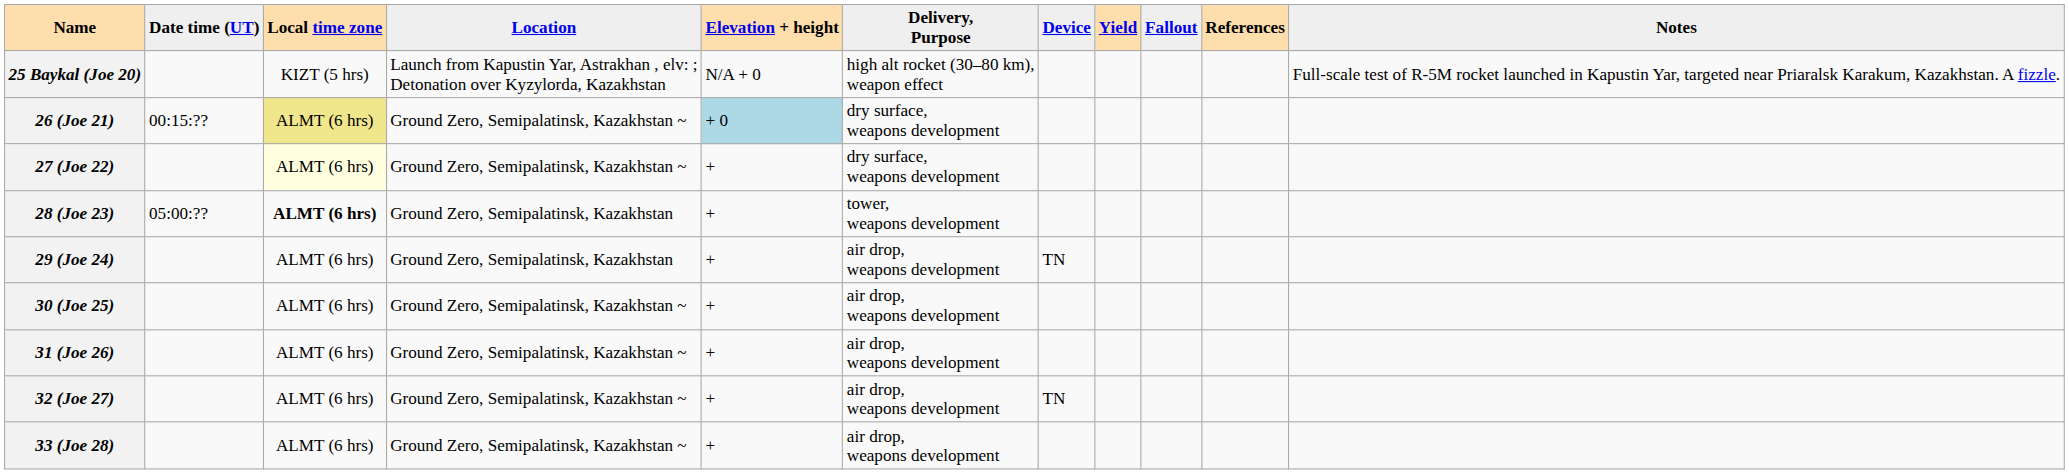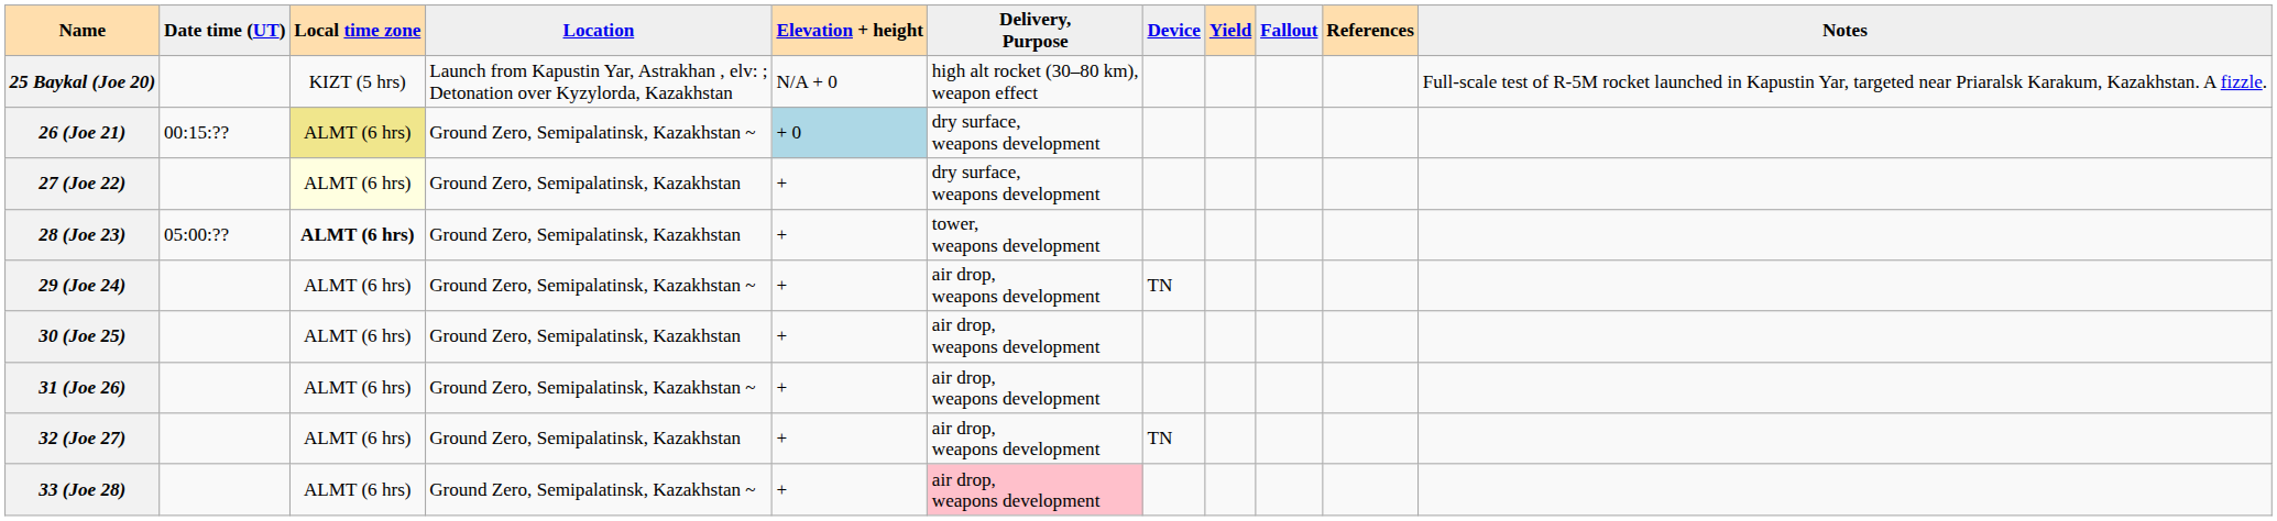 <table class="wikitable sortable">
 <tr>
 <th style="background:#ffdead;">Name </th>
 <th style="background:#efefef;">Date time (<a href='#'>UT</a>)</th>
 <th style="background:#ffdead;">Local <a href='#'>time zone</a></th>
 <th style="background:#efefef;"><a href='#'>Location</a></th>
 <th style="background:#ffdead;"><a href='#'>Elevation</a> + height </th>
 <th style="background:#efefef;">Delivery, <br>Purpose </th>
 <th style="background:#efefef;"><a href='#'>Device</a></th>
 <th style="background:#ffdead;"><a href='#'>Yield</a></th>
 <th style="background:#efefef;" class="unsortable"><a href='#'>Fallout</a></th>
 <th style="background:#ffdead;" class="unsortable">References</th>
 <th style="background:#efefef;" class="unsortable">Notes</th>
 </tr>
 <tr>
 <th><em>25 Baykal (Joe 20)</em></th>
 <td></td>
 <td style="text-align:center;">KIZT (5 hrs)<br></td>
 <td>Launch from Kapustin Yar, Astrakhan , elv: ;<br>Detonation over Kyzylorda, Kazakhstan </td>
 <td>N/A + 0</td>
 <td>high alt rocket (30–80 km),<br>weapon effect</td>
 <td></td>
 <td style="text-align:center;"></td>
 <td></td>
 <td></td>
 <td>Full-scale test of R-5M rocket launched in Kapustin Yar, targeted near Priaralsk Karakum, Kazakhstan. A <a href='#'>fizzle</a>.</td>
 </tr>
 <tr>
 <th><em>26 (Joe 21)</em></th>
 <td> 00:15:??</td>
 <td style="background: khaki; text-align:center;">ALMT (6 hrs)<br></td>
 <td>Ground Zero, Semipalatinsk, Kazakhstan ~ </td>
 <td style="background: lightblue;"> + 0</td>
 <td>dry surface,<br>weapons development</td>
 <td></td>
 <td style="text-align:center;"></td>
 <td></td>
 <td></td>
 <td></td>
 </tr>
 <tr>
 <th><em>27 (Joe 22)</em></th>
 <td></td>
 <td style="background: lightyellow; text-align:center;">ALMT (6 hrs)<br></td>
-<td>Ground Zero, Semipalatinsk, Kazakhstan ~ </td>
+<td>Ground Zero, Semipalatinsk, Kazakhstan </td>
 <td> + </td>
 <td>dry surface,<br>weapons development</td>
 <td></td>
 <td style="text-align:center;"></td>
 <td></td>
 <td></td>
 <td></td>
 </tr>
 <tr>
 <th><em>28 (Joe 23)</em></th>
 <td> 05:00:??</td>
 <td style="text-align:center;"><strong>ALMT (6 hrs)<br></strong></td>
 <td>Ground Zero, Semipalatinsk, Kazakhstan </td>
 <td> + </td>
 <td>tower,<br>weapons development</td>
 <td></td>
 <td style="text-align:center;"></td>
 <td></td>
 <td></td>
 <td></td>
 </tr>
 <tr>
 <th><em>29 (Joe 24)</em></th>
 <td></td>
 <td style="text-align:center;">ALMT (6 hrs)<br></td>
-<td>Ground Zero, Semipalatinsk, Kazakhstan </td>
+<td>Ground Zero, Semipalatinsk, Kazakhstan ~ </td>
 <td> + </td>
 <td>air drop,<br>weapons development</td>
 <td>TN</td>
 <td style="text-align:center;"></td>
 <td></td>
 <td></td>
 <td></td>
 </tr>
 <tr>
 <th><em>30 (Joe 25)</em></th>
 <td></td>
 <td style="text-align:center;">ALMT (6 hrs)<br></td>
-<td>Ground Zero, Semipalatinsk, Kazakhstan ~ </td>
+<td>Ground Zero, Semipalatinsk, Kazakhstan </td>
 <td> + </td>
 <td>air drop,<br>weapons development</td>
 <td></td>
 <td style="text-align:center;"></td>
 <td></td>
 <td></td>
 <td></td>
 </tr>
 <tr>
 <th><em>31 (Joe 26)</em></th>
 <td></td>
 <td style="text-align:center;">ALMT (6 hrs)<br></td>
 <td>Ground Zero, Semipalatinsk, Kazakhstan ~ </td>
 <td> + </td>
 <td>air drop,<br>weapons development</td>
 <td></td>
 <td style="text-align:center;"></td>
 <td></td>
 <td></td>
 <td></td>
 </tr>
 <tr>
 <th><em>32 (Joe 27)</em></th>
 <td></td>
 <td style="text-align:center;">ALMT (6 hrs)<br></td>
-<td>Ground Zero, Semipalatinsk, Kazakhstan ~ </td>
+<td>Ground Zero, Semipalatinsk, Kazakhstan </td>
 <td> + </td>
 <td>air drop,<br>weapons development</td>
 <td>TN</td>
 <td style="text-align:center;"></td>
 <td></td>
 <td></td>
 <td></td>
 </tr>
 <tr>
 <th><em>33 (Joe 28)</em></th>
 <td></td>
 <td style="text-align:center;">ALMT (6 hrs)<br></td>
 <td>Ground Zero, Semipalatinsk, Kazakhstan ~ </td>
 <td> + </td>
-<td>air drop,<br>weapons development</td>
+<td style="background: pink;">air drop,<br>weapons development</td>
 <td></td>
 <td style="text-align:center;"></td>
 <td></td>
 <td></td>
 <td></td>
 </tr>
 </table>
